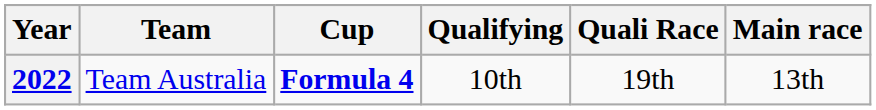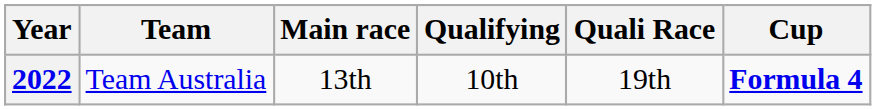 <table class="wikitable" style="text-align:center; font-size:90%">
 <tr>
 <th>Year</th>
 <th>Team</th>
-<th>Cup</th>
+<th>Main race</th>
 <th>Qualifying</th>
 <th>Quali Race</th>
-<th>Main race</th>
+<th>Cup</th>
 </tr>
 <tr>
 <th><a href='#'>2022</a></th>
 <td align="left"> <a href='#'>Team Australia</a></td>
-<td><a href='#'><strong><span>Formula 4</span></strong></a></td>
+<td>13th</td>
 <td>10th</td>
 <td>19th</td>
-<td>13th</td>
+<td><a href='#'><strong><span>Formula 4</span></strong></a></td>
 </tr>
 </table>
